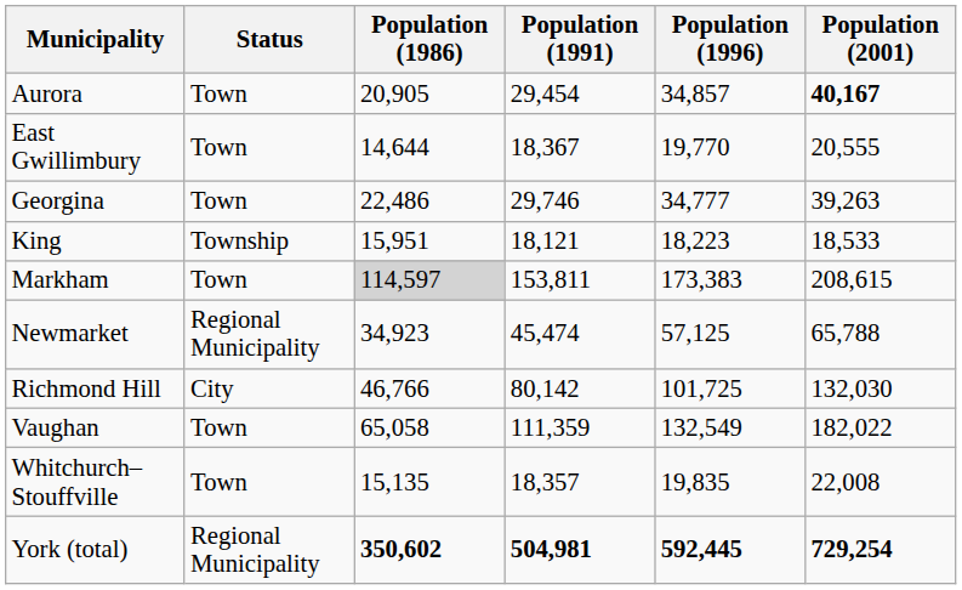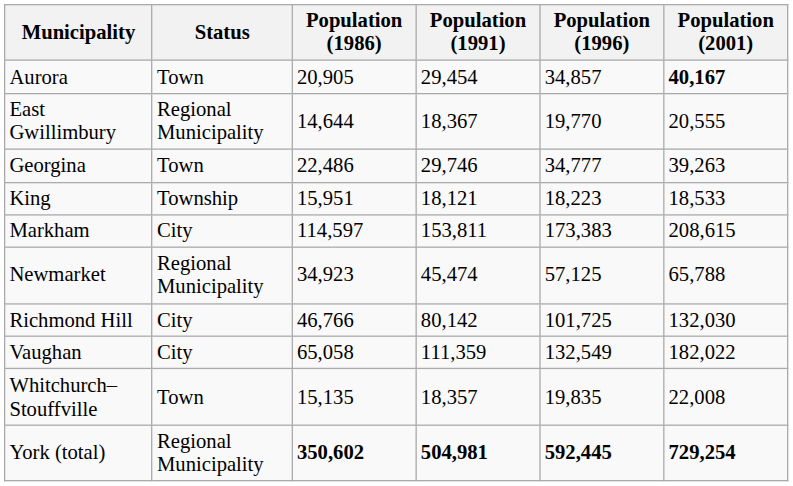 <table class="wikitable sortable">
 <tr>
 <th>Municipality</th>
 <th>Status</th>
 <th>Population (1986)</th>
 <th>Population (1991)</th>
 <th>Population (1996)</th>
 <th>Population (2001)</th>
 </tr>
 <tr>
 <td>Aurora</td>
 <td>Town</td>
 <td>20,905</td>
 <td>29,454</td>
 <td>34,857</td>
 <td><strong>40,167</strong></td>
 </tr>
 <tr>
 <td>East Gwillimbury</td>
-<td>Town</td>
+<td>Regional Municipality</td>
 <td>14,644</td>
 <td>18,367</td>
 <td>19,770</td>
 <td>20,555</td>
 </tr>
 <tr>
 <td>Georgina</td>
 <td>Town</td>
 <td>22,486</td>
 <td>29,746</td>
 <td>34,777</td>
 <td>39,263</td>
 </tr>
 <tr>
 <td>King</td>
 <td>Township</td>
 <td>15,951</td>
 <td>18,121</td>
 <td>18,223</td>
 <td>18,533</td>
 </tr>
 <tr>
 <td>Markham</td>
-<td>Town</td>
-<td style="background: lightgrey;">114,597</td>
+<td>City</td>
+<td>114,597</td>
 <td>153,811</td>
 <td>173,383</td>
 <td>208,615</td>
 </tr>
 <tr>
 <td>Newmarket</td>
 <td>Regional Municipality</td>
 <td>34,923</td>
 <td>45,474</td>
 <td>57,125</td>
 <td>65,788</td>
 </tr>
 <tr>
 <td>Richmond Hill</td>
 <td>City</td>
 <td>46,766</td>
 <td>80,142</td>
 <td>101,725</td>
 <td>132,030</td>
 </tr>
 <tr>
 <td>Vaughan</td>
-<td>Town</td>
+<td>City</td>
 <td>65,058</td>
 <td>111,359</td>
 <td>132,549</td>
 <td>182,022</td>
 </tr>
 <tr>
 <td>Whitchurch–Stouffville</td>
 <td>Town</td>
 <td>15,135</td>
 <td>18,357</td>
 <td>19,835</td>
 <td>22,008</td>
 </tr>
 <tr>
 <td>York (total)</td>
 <td>Regional Municipality</td>
 <td><strong>350,602</strong></td>
 <td><strong>504,981</strong></td>
 <td><strong>592,445</strong></td>
 <td><strong>729,254</strong></td>
 </tr>
 </table>
